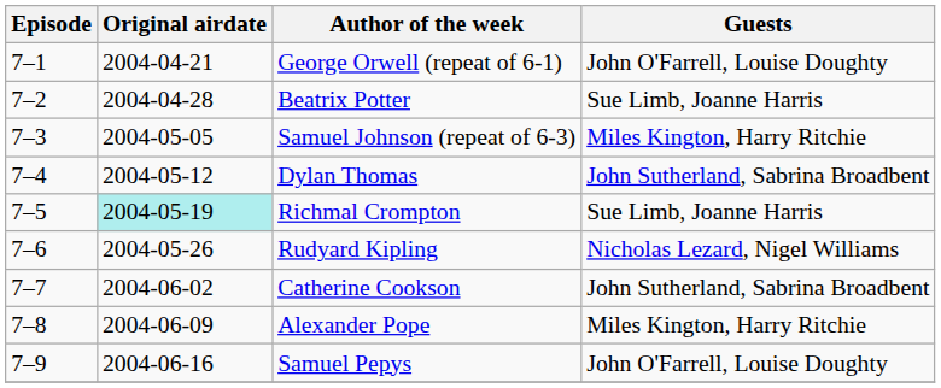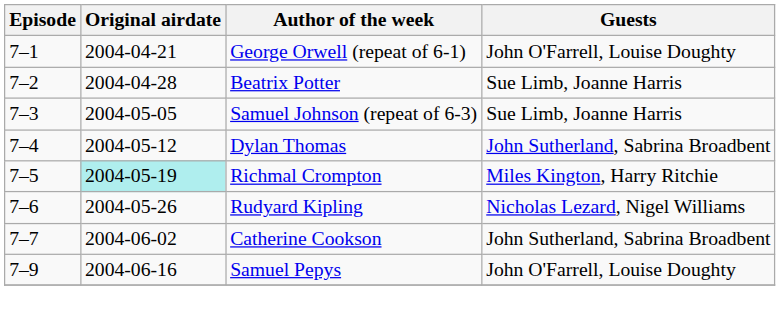 <table class="wikitable">
 <tr>
 <th>Episode</th>
 <th>Original airdate</th>
 <th>Author of the week</th>
 <th>Guests</th>
 </tr>
 <tr>
 <td>7–1</td>
 <td>2004-04-21</td>
 <td><a href='#'>George Orwell</a> (repeat of 6-1)</td>
 <td>John O'Farrell, Louise Doughty</td>
 </tr>
 <tr>
 <td>7–2</td>
 <td>2004-04-28</td>
 <td><a href='#'>Beatrix Potter</a></td>
 <td>Sue Limb, Joanne Harris</td>
 </tr>
 <tr>
 <td>7–3</td>
 <td>2004-05-05</td>
 <td><a href='#'>Samuel Johnson</a> (repeat of 6-3)</td>
-<td><a href='#'>Miles Kington</a>, Harry Ritchie</td>
+<td>Sue Limb, Joanne Harris</td>
 </tr>
 <tr>
 <td>7–4</td>
 <td>2004-05-12</td>
 <td><a href='#'>Dylan Thomas</a></td>
 <td><a href='#'>John Sutherland</a>, Sabrina Broadbent</td>
 </tr>
 <tr>
 <td>7–5</td>
 <td style="background: paleturquoise;">2004-05-19</td>
 <td><a href='#'>Richmal Crompton</a></td>
-<td>Sue Limb, Joanne Harris</td>
+<td><a href='#'>Miles Kington</a>, Harry Ritchie</td>
 </tr>
 <tr>
 <td>7–6</td>
 <td>2004-05-26</td>
 <td><a href='#'>Rudyard Kipling</a></td>
 <td><a href='#'>Nicholas Lezard</a>, Nigel Williams</td>
 </tr>
 <tr>
 <td>7–7</td>
 <td>2004-06-02</td>
 <td><a href='#'>Catherine Cookson</a></td>
 <td>John Sutherland, Sabrina Broadbent</td>
 </tr>
 <tr>
-<td>7–8</td>
-<td>2004-06-09</td>
-<td><a href='#'>Alexander Pope</a></td>
-<td>Miles Kington, Harry Ritchie</td>
-</tr>
-<tr>
 <td>7–9</td>
 <td>2004-06-16</td>
 <td><a href='#'>Samuel Pepys</a></td>
 <td>John O'Farrell, Louise Doughty</td>
 </tr>
 <tr>
 </tr>
 </table>
